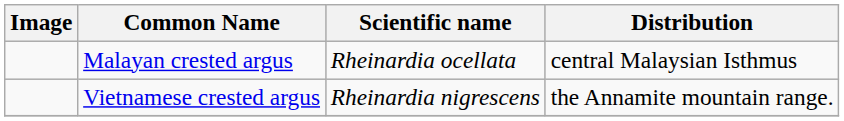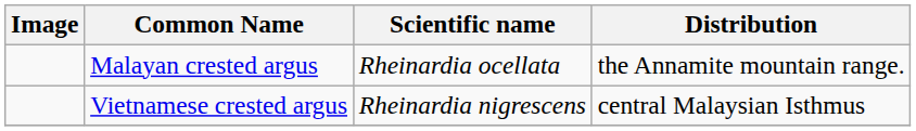 <table class="wikitable ">
 <tr>
 <th>Image</th>
 <th>Common Name</th>
 <th>Scientific name</th>
 <th>Distribution</th>
 </tr>
 <tr>
 <td></td>
 <td><a href='#'>Malayan crested argus</a></td>
 <td><em>Rheinardia ocellata</em></td>
-<td>central Malaysian Isthmus</td>
+<td>the Annamite mountain range.</td>
 </tr>
 <tr>
 <td></td>
 <td><a href='#'>Vietnamese crested argus</a></td>
 <td><em>Rheinardia nigrescens</em></td>
-<td>the Annamite mountain range.</td>
+<td>central Malaysian Isthmus</td>
 </tr>
 <tr>
 </tr>
 </table>
